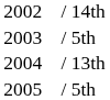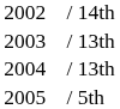 <table>
 <tr>
 <td>2002</td>
 <td></td>
 <td></td>
 <td></td>
 <td> / 14th</td>
 <td></td>
 </tr>
 <tr>
 <td>2003</td>
 <td></td>
 <td></td>
 <td></td>
-<td> / 5th</td>
+<td> / 13th</td>
 <td></td>
 </tr>
 <tr>
 <td>2004</td>
 <td></td>
 <td></td>
 <td></td>
 <td> / 13th</td>
 <td></td>
 </tr>
 <tr>
 <td>2005</td>
 <td></td>
 <td></td>
 <td></td>
 <td> / 5th</td>
 </tr>
 </table>
